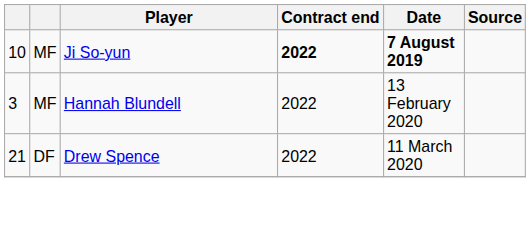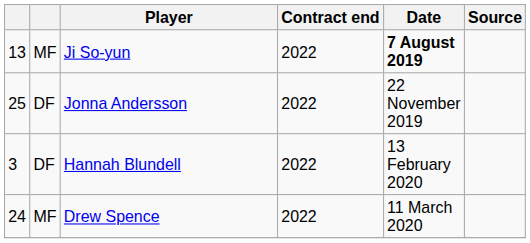 <table class="wikitable plainrowheaders sortable" style="font-size:95%">
 <tr>
 <th></th>
 <th></th>
 <th scope="col" style="width:200px;">Player</th>
 <th>Contract end</th>
 <th scope="col" style="width:70px;">Date</th>
 <th>Source</th>
 </tr>
 <tr>
-<td>10</td>
+<td>13</td>
 <td>MF</td>
 <td> <a href='#'>Ji So-yun</a></td>
-<td><strong>2022</strong></td>
+<td>2022</td>
 <td><strong>7 August 2019</strong></td>
 <td></td>
 </tr>
 <tr>
+<td>25</td>
+<td>DF</td>
+<td> <a href='#'>Jonna Andersson</a></td>
+<td>2022</td>
+<td>22 November 2019</td>
+<td></td>
+</tr>
+<tr>
 <td>3</td>
-<td>MF</td>
+<td>DF</td>
 <td> <a href='#'>Hannah Blundell</a></td>
 <td>2022</td>
 <td>13 February 2020</td>
 <td></td>
 </tr>
 <tr>
-<td>21</td>
-<td>DF</td>
+<td>24</td>
+<td>MF</td>
 <td> <a href='#'>Drew Spence</a></td>
 <td>2022</td>
 <td>11 March 2020</td>
 <td></td>
 </tr>
 <tr>
 </tr>
 </table>
